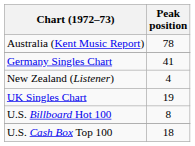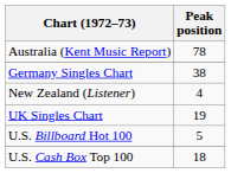 <table class="wikitable sortable">
 <tr>
 <th align="left">Chart (1972–73)</th>
 <th align="left">Peak<br>position</th>
 </tr>
 <tr>
 <td align="left">Australia (<a href='#'>Kent Music Report</a>)</td>
 <td style="text-align:center;">78</td>
 </tr>
 <tr>
 </tr>
 <tr>
 <td><a href='#'>Germany Singles Chart</a></td>
-<td style="text-align:center;">41</td>
+<td style="text-align:center;">38</td>
 </tr>
 <tr>
 <td align="left">New Zealand (<em>Listener</em>)</td>
 <td style="text-align:center;">4</td>
 </tr>
 <tr>
 <td align="left"><a href='#'>UK Singles Chart</a></td>
 <td style="text-align:center;">19</td>
 </tr>
 <tr>
 <td align="left">U.S. <a href='#'><em>Billboard</em> Hot 100</a></td>
-<td style="text-align:center;">8</td>
+<td style="text-align:center;">5</td>
 </tr>
 <tr>
 </tr>
 <tr>
 <td align="left">U.S. <em><a href='#'>Cash Box</a></em> Top 100</td>
 <td style="text-align:center;">18</td>
 </tr>
 </table>
